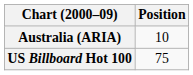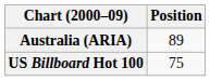 <table class="wikitable sortable plainrowheaders" style="text-align:center">
 <tr>
 <th scope="col">Chart (2000–09)</th>
 <th scope="col">Position</th>
 </tr>
 <tr>
 <th scope="row">Australia (ARIA)</th>
-<td>10</td>
+<td>89</td>
 </tr>
 <tr>
 <th scope="row">US <em>Billboard</em> Hot 100</th>
 <td>75</td>
 </tr>
 </table>
